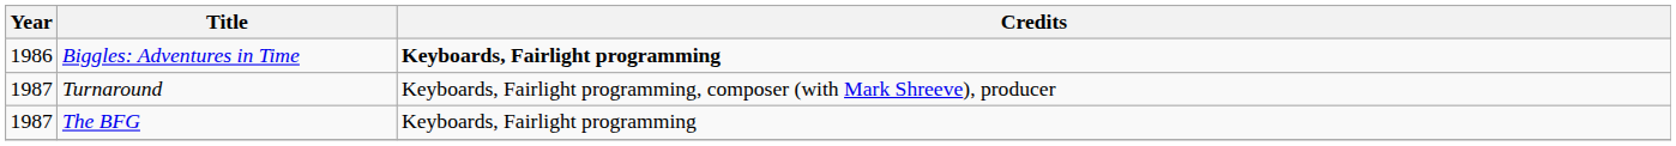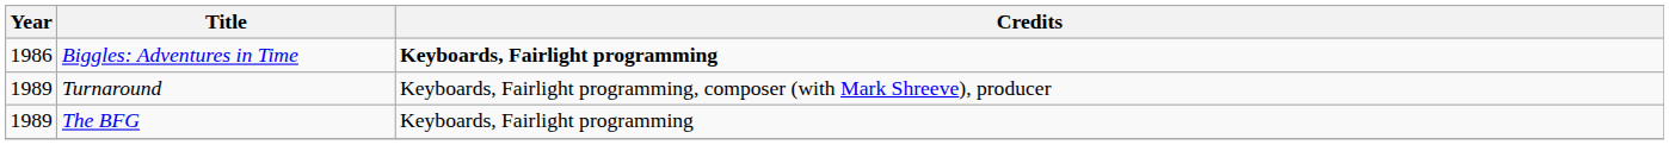 <table class="wikitable sortable" width=100%>
 <tr>
 <th width=30px>Year</th>
 <th width=250px>Title</th>
 <th>Credits</th>
 </tr>
 <tr>
 <td>1986</td>
 <td><em><a href='#'>Biggles: Adventures in Time</a></em></td>
 <td><strong>Keyboards, Fairlight programming</strong></td>
 </tr>
 <tr>
-<td>1987</td>
+<td>1989</td>
 <td><em>Turnaround</em></td>
 <td>Keyboards, Fairlight programming, composer (with <a href='#'>Mark Shreeve</a>), producer</td>
 </tr>
 <tr>
-<td>1987</td>
+<td>1989</td>
 <td><em><a href='#'>The BFG</a></em></td>
 <td>Keyboards, Fairlight programming</td>
 </tr>
 <tr>
 </tr>
 </table>
